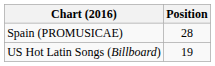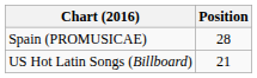 <table class="wikitable">
 <tr>
 <th>Chart (2016)</th>
 <th>Position</th>
 </tr>
 <tr>
 <td>Spain (PROMUSICAE)</td>
 <td align="center">28</td>
 </tr>
 <tr>
 <td>US Hot Latin Songs (<em>Billboard</em>)</td>
-<td style="text-align:center">19</td>
+<td style="text-align:center">21</td>
 </tr>
 </table>
